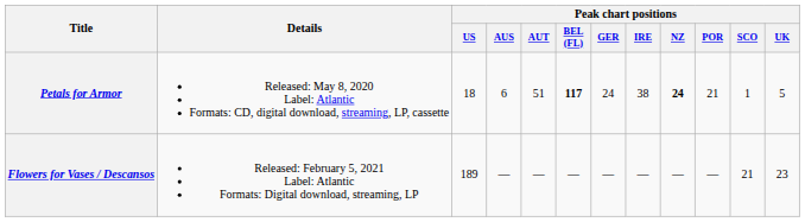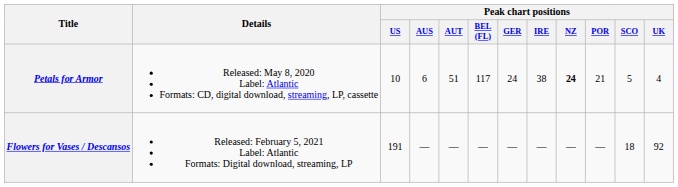 <table class="wikitable plainrowheaders" style="text-align: center;">
 <tr>
 <th scope="col" rowspan="2">Title</th>
 <th scope="col" rowspan="2">Details</th>
 <th scope="col" colspan="10">Peak chart positions</th>
 </tr>
 <tr>
 <th scope="col" style="width:3em;font-size:85%;"><a href='#'>US</a><br></th>
 <th scope="col" style="width:3em;font-size:85%;"><a href='#'>AUS</a><br></th>
 <th scope="col" style="width:3em;font-size:85%;"><a href='#'>AUT</a><br></th>
 <th scope="col" style="width:3em;font-size:85%;"><a href='#'>BEL<br>(FL)</a><br></th>
 <th scope="col" style="width:3em;font-size:85%;"><a href='#'>GER</a><br></th>
 <th scope="col" style="width:3em;font-size:85%;"><a href='#'>IRE</a><br></th>
 <th scope="col" style="width:3em;font-size:85%;"><a href='#'>NZ</a><br></th>
 <th scope="col" style="width:3em;font-size:85%;"><a href='#'>POR</a><br></th>
 <th scope="col" style="width:3em;font-size:85%;"><a href='#'>SCO</a><br></th>
 <th scope="col" style="width:3em;font-size:85%;"><a href='#'>UK</a><br></th>
 </tr>
 <tr>
 <th scope="row"><em><a href='#'>Petals for Armor</a></em></th>
 <td><br><ul><li>Released: May 8, 2020</li><li>Label: <a href='#'>Atlantic</a></li><li>Formats: CD, digital download, <a href='#'>streaming</a>, LP, cassette</li></ul></td>
-<td>18</td>
+<td>10</td>
 <td>6</td>
 <td>51</td>
-<td><strong>117</strong></td>
+<td>117</td>
 <td>24</td>
 <td>38</td>
 <td><strong>24</strong></td>
 <td>21</td>
-<td>1</td>
 <td>5</td>
+<td>4</td>
 </tr>
 <tr>
 <th scope="row"><em><a href='#'>Flowers for Vases / Descansos</a></em></th>
 <td><br><ul><li>Released: February 5, 2021</li><li>Label: Atlantic</li><li>Formats: Digital download, streaming, LP</li></ul></td>
-<td>189</td>
+<td>191</td>
 <td>—</td>
 <td>—</td>
 <td>—</td>
 <td>—</td>
 <td>—</td>
 <td>—</td>
 <td>—</td>
-<td>21</td>
-<td>23</td>
+<td>18</td>
+<td>92</td>
 </tr>
 </table>
